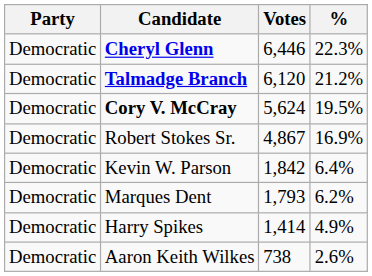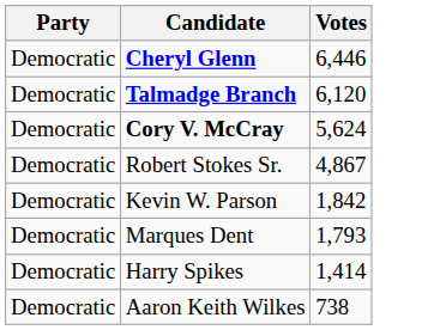 <table class="wikitable">
 <tr>
 <th>Party</th>
 <th>Candidate</th>
 <th>Votes</th>
-<th>%</th>
 </tr>
 <tr>
 <td>Democratic</td>
 <td><strong><a href='#'>Cheryl Glenn</a></strong></td>
 <td>6,446</td>
-<td>22.3%</td>
 </tr>
 <tr>
 <td>Democratic</td>
 <td><strong><a href='#'>Talmadge Branch</a></strong></td>
 <td>6,120</td>
-<td>21.2%</td>
 </tr>
 <tr>
 <td>Democratic</td>
 <td><strong>Cory V. McCray</strong></td>
 <td>5,624</td>
-<td>19.5%</td>
 </tr>
 <tr>
 <td>Democratic</td>
 <td>Robert Stokes Sr.</td>
 <td>4,867</td>
-<td>16.9%</td>
 </tr>
 <tr>
 <td>Democratic</td>
 <td>Kevin W. Parson</td>
 <td>1,842</td>
-<td>6.4%</td>
 </tr>
 <tr>
 <td>Democratic</td>
 <td>Marques Dent</td>
 <td>1,793</td>
-<td>6.2%</td>
 </tr>
 <tr>
 <td>Democratic</td>
 <td>Harry Spikes</td>
 <td>1,414</td>
-<td>4.9%</td>
 </tr>
 <tr>
 <td>Democratic</td>
 <td>Aaron Keith Wilkes</td>
 <td>738</td>
-<td>2.6%</td>
 </tr>
 </table>
